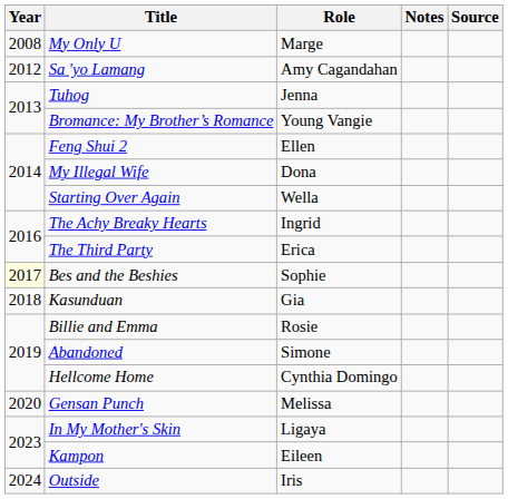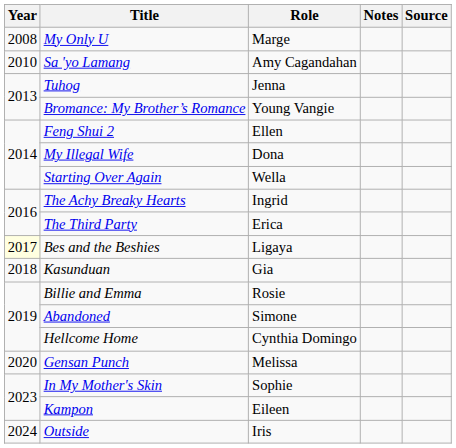 <table class="wikitable sortable" >
 <tr>
 <th>Year</th>
 <th>Title</th>
 <th>Role</th>
 <th class="unsortable">Notes </th>
 <th class="unsortable">Source  </th>
 </tr>
 <tr>
 <td>2008</td>
 <td><em><a href='#'>My Only U</a></em></td>
 <td>Marge</td>
 <td></td>
 <td></td>
 </tr>
 <tr>
-<td>2012</td>
+<td>2010</td>
 <td><em><a href='#'>Sa 'yo Lamang</a></em></td>
 <td>Amy Cagandahan</td>
 <td></td>
 <td></td>
 </tr>
 <tr>
 <td rowspan="2">2013</td>
 <td><em> <a href='#'>Tuhog</a></em></td>
 <td>Jenna</td>
 <td></td>
 <td></td>
 </tr>
 <tr>
 <td><em><a href='#'>Bromance: My Brother’s Romance</a></em></td>
 <td>Young Vangie</td>
 <td></td>
 <td></td>
 </tr>
 <tr>
 <td rowspan="3">2014</td>
 <td><em><a href='#'>Feng Shui 2</a></em></td>
 <td>Ellen</td>
 <td></td>
 <td></td>
 </tr>
 <tr>
 <td><em><a href='#'>My Illegal Wife</a></em></td>
 <td>Dona</td>
 <td></td>
 <td></td>
 </tr>
 <tr>
 <td><em><a href='#'>Starting Over Again</a></em></td>
 <td>Wella</td>
 <td></td>
 <td></td>
 </tr>
 <tr>
 <td rowspan="2">2016</td>
 <td><em><a href='#'>The Achy Breaky Hearts</a></em></td>
 <td>Ingrid</td>
 <td></td>
 <td></td>
 </tr>
 <tr>
 <td><em><a href='#'>The Third Party</a></em></td>
 <td>Erica</td>
 <td></td>
 <td></td>
 </tr>
 <tr>
 <td style="background: lightyellow;">2017</td>
 <td><em>Bes and the Beshies</em></td>
-<td>Sophie</td>
+<td>Ligaya</td>
 <td></td>
 <td></td>
 </tr>
 <tr>
 <td>2018</td>
 <td><em>Kasunduan</em></td>
 <td>Gia</td>
 <td></td>
 <td></td>
 </tr>
 <tr>
 <td rowspan="3">2019</td>
 <td><em>Billie and Emma</em></td>
 <td>Rosie</td>
 <td></td>
 <td></td>
 </tr>
 <tr>
 <td><em><a href='#'>Abandoned</a></em></td>
 <td>Simone</td>
 <td></td>
 <td></td>
 </tr>
 <tr>
 <td><em>Hellcome Home</em></td>
 <td>Cynthia Domingo</td>
 <td></td>
 <td></td>
 </tr>
 <tr>
 <td>2020</td>
 <td><em><a href='#'>Gensan Punch</a></em></td>
 <td>Melissa</td>
 <td></td>
 <td></td>
 </tr>
 <tr>
 <td rowspan="2">2023</td>
 <td><em><a href='#'>In My Mother's Skin</a></em></td>
-<td>Ligaya</td>
+<td>Sophie</td>
 <td></td>
 <td></td>
 </tr>
 <tr>
 <td><em><a href='#'>Kampon</a></em></td>
 <td>Eileen</td>
 <td></td>
 <td></td>
 </tr>
 <tr>
 <td>2024</td>
 <td><em><a href='#'>Outside</a></em></td>
 <td>Iris</td>
 <td></td>
 <td></td>
 </tr>
 </table>
